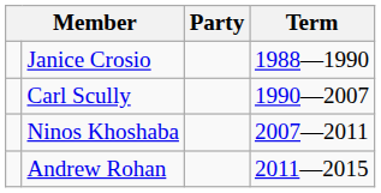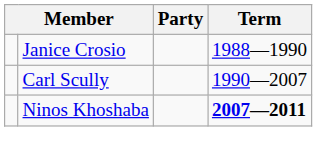 <table class="wikitable">
 <tr>
 <th colspan="2">Member</th>
 <th>Party</th>
 <th>Term</th>
 </tr>
 <tr>
 <td> </td>
 <td><a href='#'>Janice Crosio</a></td>
 <td></td>
 <td><a href='#'>1988</a>—1990</td>
 </tr>
 <tr>
 <td> </td>
 <td><a href='#'>Carl Scully</a></td>
 <td></td>
 <td><a href='#'>1990</a>—2007</td>
 </tr>
 <tr>
 <td> </td>
 <td><a href='#'>Ninos Khoshaba</a></td>
 <td></td>
-<td><a href='#'>2007</a>—2011</td>
-</tr>
-<tr>
-<td> </td>
-<td><a href='#'>Andrew Rohan</a></td>
-<td></td>
-<td><a href='#'>2011</a>—2015</td>
+<td><strong><a href='#'>2007</a>—2011</strong></td>
 </tr>
 </table>
